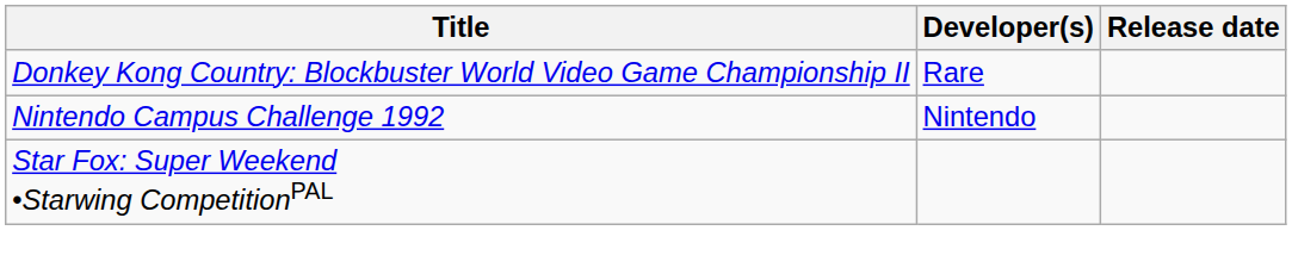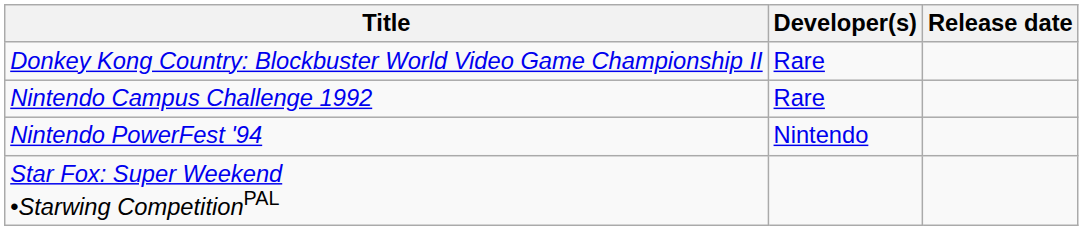 <table class="wikitable plainrowheaders sortable" id="softwarelistchampionship">
 <tr>
 <th>Title</th>
 <th>Developer(s)</th>
 <th>Release date</th>
 </tr>
 <tr>
 <td><em><a href='#'>Donkey Kong Country: Blockbuster World Video Game Championship II</a></em></td>
 <td><a href='#'>Rare</a></td>
 <td></td>
 </tr>
 <tr>
 <td><em><a href='#'>Nintendo Campus Challenge 1992</a></em></td>
+<td><a href='#'>Rare</a></td>
+<td></td>
+</tr>
+<tr>
+<td><em><a href='#'>Nintendo PowerFest '94</a></em></td>
 <td><a href='#'>Nintendo</a></td>
 <td></td>
 </tr>
 <tr>
 <td><em><a href='#'>Star Fox: Super Weekend</a></em><br>•<em>Starwing Competition</em><sup>PAL</sup></td>
 <td></td>
 <td></td>
 </tr>
 </table>
